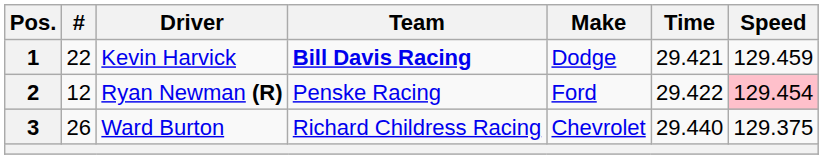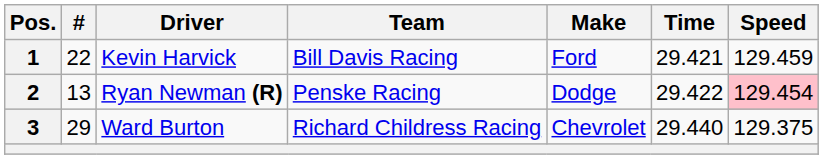 <table class="wikitable" style="font-size:95%">
 <tr>
 <th>Pos.</th>
 <th>#</th>
 <th>Driver</th>
 <th>Team</th>
 <th>Make</th>
 <th>Time</th>
 <th>Speed</th>
 </tr>
 <tr>
 <th>1</th>
 <td>22</td>
 <td><a href='#'>Kevin Harvick</a></td>
-<td><strong><a href='#'>Bill Davis Racing</a></strong></td>
-<td><a href='#'>Dodge</a></td>
+<td><a href='#'>Bill Davis Racing</a></td>
+<td><a href='#'>Ford</a></td>
 <td>29.421</td>
 <td>129.459</td>
 </tr>
 <tr>
 <th>2</th>
-<td>12</td>
+<td>13</td>
 <td><a href='#'>Ryan Newman</a> <strong>(R)</strong></td>
 <td><a href='#'>Penske Racing</a></td>
-<td><a href='#'>Ford</a></td>
+<td><a href='#'>Dodge</a></td>
 <td>29.422</td>
 <td style="background: pink;">129.454</td>
 </tr>
 <tr>
 <th>3</th>
-<td>26</td>
+<td>29</td>
 <td><a href='#'>Ward Burton</a></td>
 <td><a href='#'>Richard Childress Racing</a></td>
 <td><a href='#'>Chevrolet</a></td>
 <td>29.440</td>
 <td>129.375</td>
 </tr>
 <tr>
 <th colspan="7"></th>
 </tr>
 </table>
